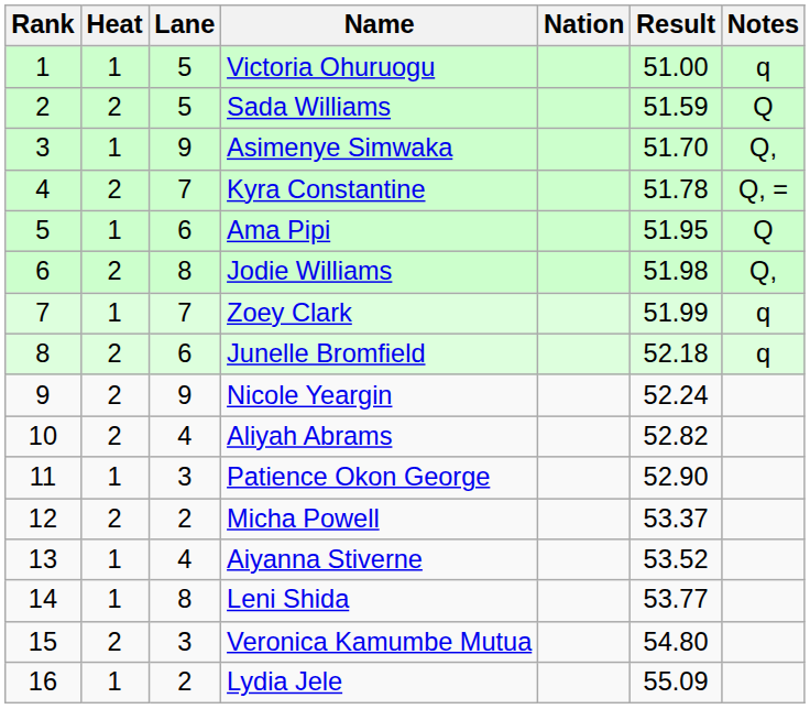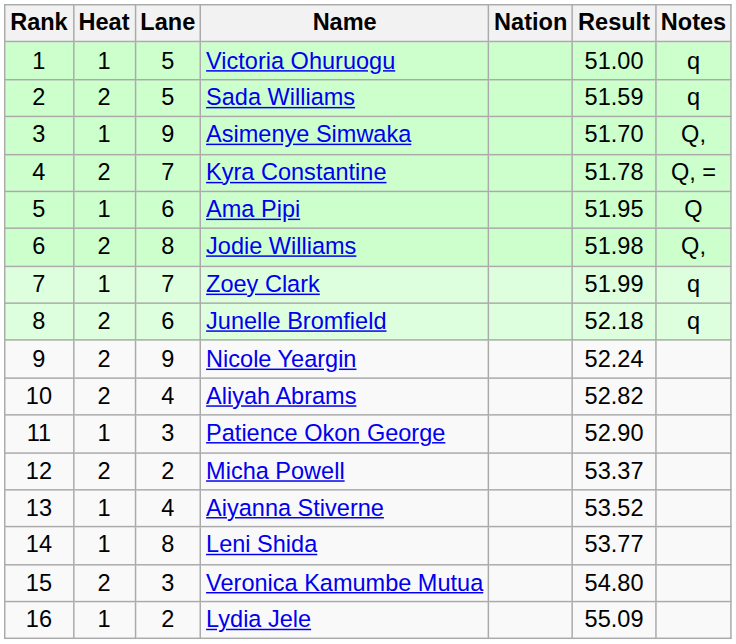 <table class="wikitable sortable" style="text-align:center">
 <tr>
 <th>Rank</th>
 <th>Heat</th>
 <th>Lane</th>
 <th>Name</th>
 <th>Nation</th>
 <th>Result</th>
 <th>Notes</th>
 </tr>
 <tr bgcolor=ccffcc>
 <td>1</td>
 <td>1</td>
 <td>5</td>
 <td align="left"><a href='#'>Victoria Ohuruogu</a></td>
 <td align="left"></td>
 <td>51.00</td>
 <td>q</td>
 </tr>
 <tr bgcolor=ccffcc>
 <td>2</td>
 <td>2</td>
 <td>5</td>
 <td align="left"><a href='#'>Sada Williams</a></td>
 <td align="left"></td>
 <td>51.59</td>
-<td>Q</td>
+<td>q</td>
 </tr>
 <tr bgcolor=ccffcc>
 <td>3</td>
 <td>1</td>
 <td>9</td>
 <td align="left"><a href='#'>Asimenye Simwaka</a></td>
 <td align="left"></td>
 <td>51.70</td>
 <td>Q, </td>
 </tr>
 <tr bgcolor=ccffcc>
 <td>4</td>
 <td>2</td>
 <td>7</td>
 <td align="left"><a href='#'>Kyra Constantine</a></td>
 <td align="left"></td>
 <td>51.78</td>
 <td>Q, =</td>
 </tr>
 <tr bgcolor=ccffcc>
 <td>5</td>
 <td>1</td>
 <td>6</td>
 <td align="left"><a href='#'>Ama Pipi</a></td>
 <td align="left"></td>
 <td>51.95</td>
 <td>Q</td>
 </tr>
 <tr bgcolor=ccffcc>
 <td>6</td>
 <td>2</td>
 <td>8</td>
 <td align="left"><a href='#'>Jodie Williams</a></td>
 <td align="left"></td>
 <td>51.98</td>
 <td>Q, </td>
 </tr>
 <tr bgcolor=ddffdd>
 <td>7</td>
 <td>1</td>
 <td>7</td>
 <td align="left"><a href='#'>Zoey Clark</a></td>
 <td align="left"></td>
 <td>51.99</td>
 <td>q</td>
 </tr>
 <tr bgcolor=ddffdd>
 <td>8</td>
 <td>2</td>
 <td>6</td>
 <td align="left"><a href='#'>Junelle Bromfield</a></td>
 <td align="left"></td>
 <td>52.18</td>
 <td>q</td>
 </tr>
 <tr>
 <td>9</td>
 <td>2</td>
 <td>9</td>
 <td align="left"><a href='#'>Nicole Yeargin</a></td>
 <td align="left"></td>
 <td>52.24</td>
 <td></td>
 </tr>
 <tr>
 <td>10</td>
 <td>2</td>
 <td>4</td>
 <td align="left"><a href='#'>Aliyah Abrams</a></td>
 <td align="left"></td>
 <td>52.82</td>
 <td></td>
 </tr>
 <tr>
 <td>11</td>
 <td>1</td>
 <td>3</td>
 <td align="left"><a href='#'>Patience Okon George</a></td>
 <td align="left"></td>
 <td>52.90</td>
 <td></td>
 </tr>
 <tr>
 <td>12</td>
 <td>2</td>
 <td>2</td>
 <td align="left"><a href='#'>Micha Powell</a></td>
 <td align="left"></td>
 <td>53.37</td>
 <td></td>
 </tr>
 <tr>
 <td>13</td>
 <td>1</td>
 <td>4</td>
 <td align="left"><a href='#'>Aiyanna Stiverne</a></td>
 <td align="left"></td>
 <td>53.52</td>
 <td></td>
 </tr>
 <tr>
 <td>14</td>
 <td>1</td>
 <td>8</td>
 <td align="left"><a href='#'>Leni Shida</a></td>
 <td align="left"></td>
 <td>53.77</td>
 <td></td>
 </tr>
 <tr>
 <td>15</td>
 <td>2</td>
 <td>3</td>
 <td align="left"><a href='#'>Veronica Kamumbe Mutua</a></td>
 <td align="left"></td>
 <td>54.80</td>
 <td></td>
 </tr>
 <tr>
 <td>16</td>
 <td>1</td>
 <td>2</td>
 <td align="left"><a href='#'>Lydia Jele</a></td>
 <td align="left"></td>
 <td>55.09</td>
 <td></td>
 </tr>
 </table>
